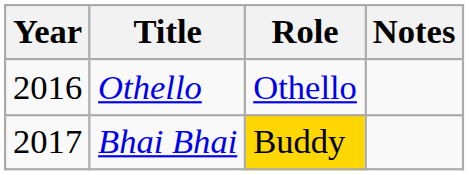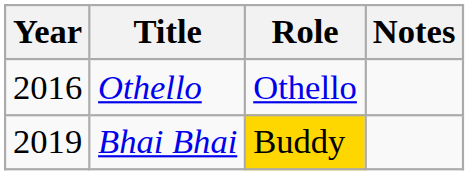 <table class="wikitable sortable">
 <tr>
 <th>Year</th>
 <th>Title</th>
 <th>Role</th>
 <th class="unsortable">Notes</th>
 </tr>
 <tr>
 <td>2016</td>
 <td><em><a href='#'>Othello</a></em></td>
 <td><a href='#'>Othello</a></td>
 <td></td>
 </tr>
 <tr>
-<td>2017</td>
+<td>2019</td>
 <td><em><a href='#'>Bhai Bhai</a></em></td>
 <td style="background: gold;">Buddy</td>
 <td></td>
 </tr>
 </table>
